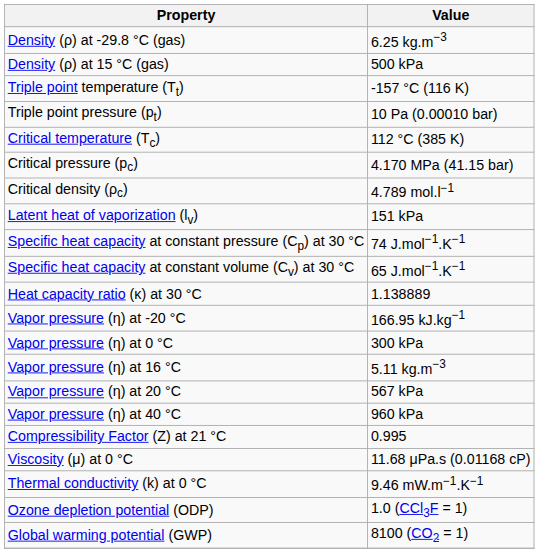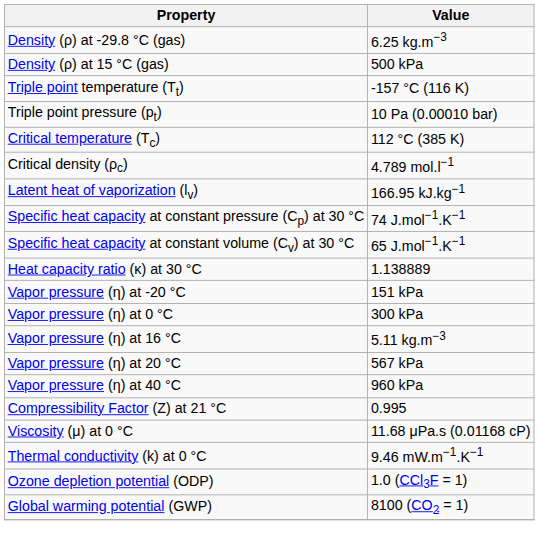 <table class="wikitable">
 <tr>
 <th>Property</th>
 <th>Value</th>
 </tr>
 <tr>
 <td><a href='#'>Density</a> (ρ) at -29.8 °C (gas)</td>
 <td>6.25 kg.m<sup>−3</sup></td>
 </tr>
 <tr>
 <td><a href='#'>Density</a> (ρ) at 15 °C (gas)</td>
 <td>500 kPa</td>
 </tr>
 <tr>
 <td><a href='#'>Triple point</a> temperature (T<sub>t</sub>)</td>
 <td>-157 °C (116 K)</td>
 </tr>
 <tr>
 <td>Triple point pressure (p<sub>t</sub>)</td>
 <td>10 Pa (0.00010 bar)</td>
 </tr>
 <tr>
 <td><a href='#'>Critical temperature</a> (T<sub>c</sub>)</td>
 <td>112 °C (385 K)</td>
 </tr>
 <tr>
-<td>Critical pressure (p<sub>c</sub>)</td>
-<td>4.170 MPa (41.15 bar)</td>
-</tr>
-<tr>
 <td>Critical density (ρ<sub>c</sub>)</td>
 <td>4.789 mol.l<sup>−1</sup></td>
 </tr>
 <tr>
 <td><a href='#'>Latent heat of vaporization</a> (l<sub>v</sub>)</td>
-<td>151 kPa</td>
+<td>166.95 kJ.kg<sup>−1</sup></td>
 </tr>
 <tr>
 <td><a href='#'>Specific heat capacity</a> at constant pressure (C<sub>p</sub>) at 30 °C</td>
 <td>74 J.mol<sup>−1</sup>.K<sup>−1</sup></td>
 </tr>
 <tr>
 <td><a href='#'>Specific heat capacity</a> at constant volume (C<sub>v</sub>) at 30 °C</td>
 <td>65 J.mol<sup>−1</sup>.K<sup>−1</sup></td>
 </tr>
 <tr>
 <td><a href='#'>Heat capacity ratio</a> (κ) at 30 °C</td>
 <td>1.138889</td>
 </tr>
 <tr>
 <td><a href='#'>Vapor pressure</a> (η) at -20 °C</td>
-<td>166.95 kJ.kg<sup>−1</sup></td>
+<td>151 kPa</td>
 </tr>
 <tr>
 <td><a href='#'>Vapor pressure</a> (η) at 0 °C</td>
 <td>300 kPa</td>
 </tr>
 <tr>
 <td><a href='#'>Vapor pressure</a> (η) at 16 °C</td>
 <td>5.11 kg.m<sup>−3</sup></td>
 </tr>
 <tr>
 <td><a href='#'>Vapor pressure</a> (η) at 20 °C</td>
 <td>567 kPa</td>
 </tr>
 <tr>
 <td><a href='#'>Vapor pressure</a> (η) at 40 °C</td>
 <td>960 kPa</td>
 </tr>
 <tr>
 <td><a href='#'>Compressibility Factor</a> (Z) at 21 °C</td>
 <td>0.995</td>
 </tr>
 <tr>
 <td><a href='#'>Viscosity</a> (μ) at 0 °C</td>
 <td>11.68 μPa.s (0.01168 cP)</td>
 </tr>
 <tr>
 <td><a href='#'>Thermal conductivity</a> (k) at 0 °C</td>
 <td>9.46 mW.m<sup>−1</sup>.K<sup>−1</sup></td>
 </tr>
 <tr>
 <td><a href='#'>Ozone depletion potential</a> (ODP)</td>
 <td>1.0 (<a href='#'>CCl<sub>3</sub>F</a> = 1)</td>
 </tr>
 <tr>
 <td><a href='#'>Global warming potential</a> (GWP)</td>
 <td>8100 (<a href='#'>CO<sub>2</sub></a> = 1)</td>
 </tr>
 <tr>
 </tr>
 </table>
